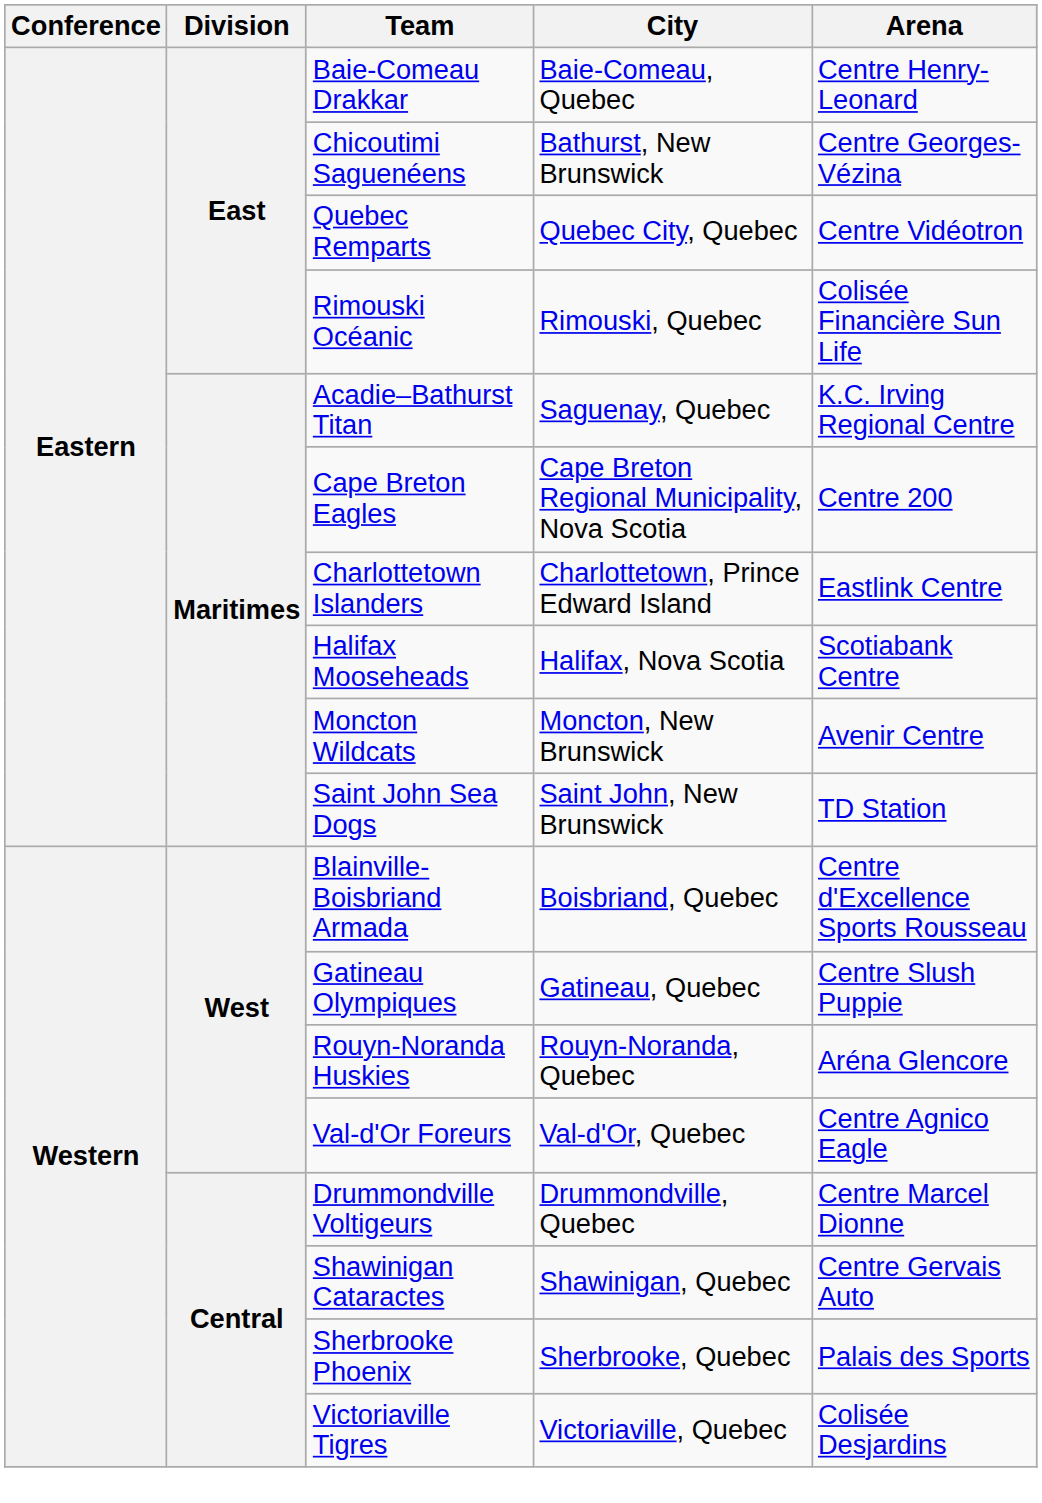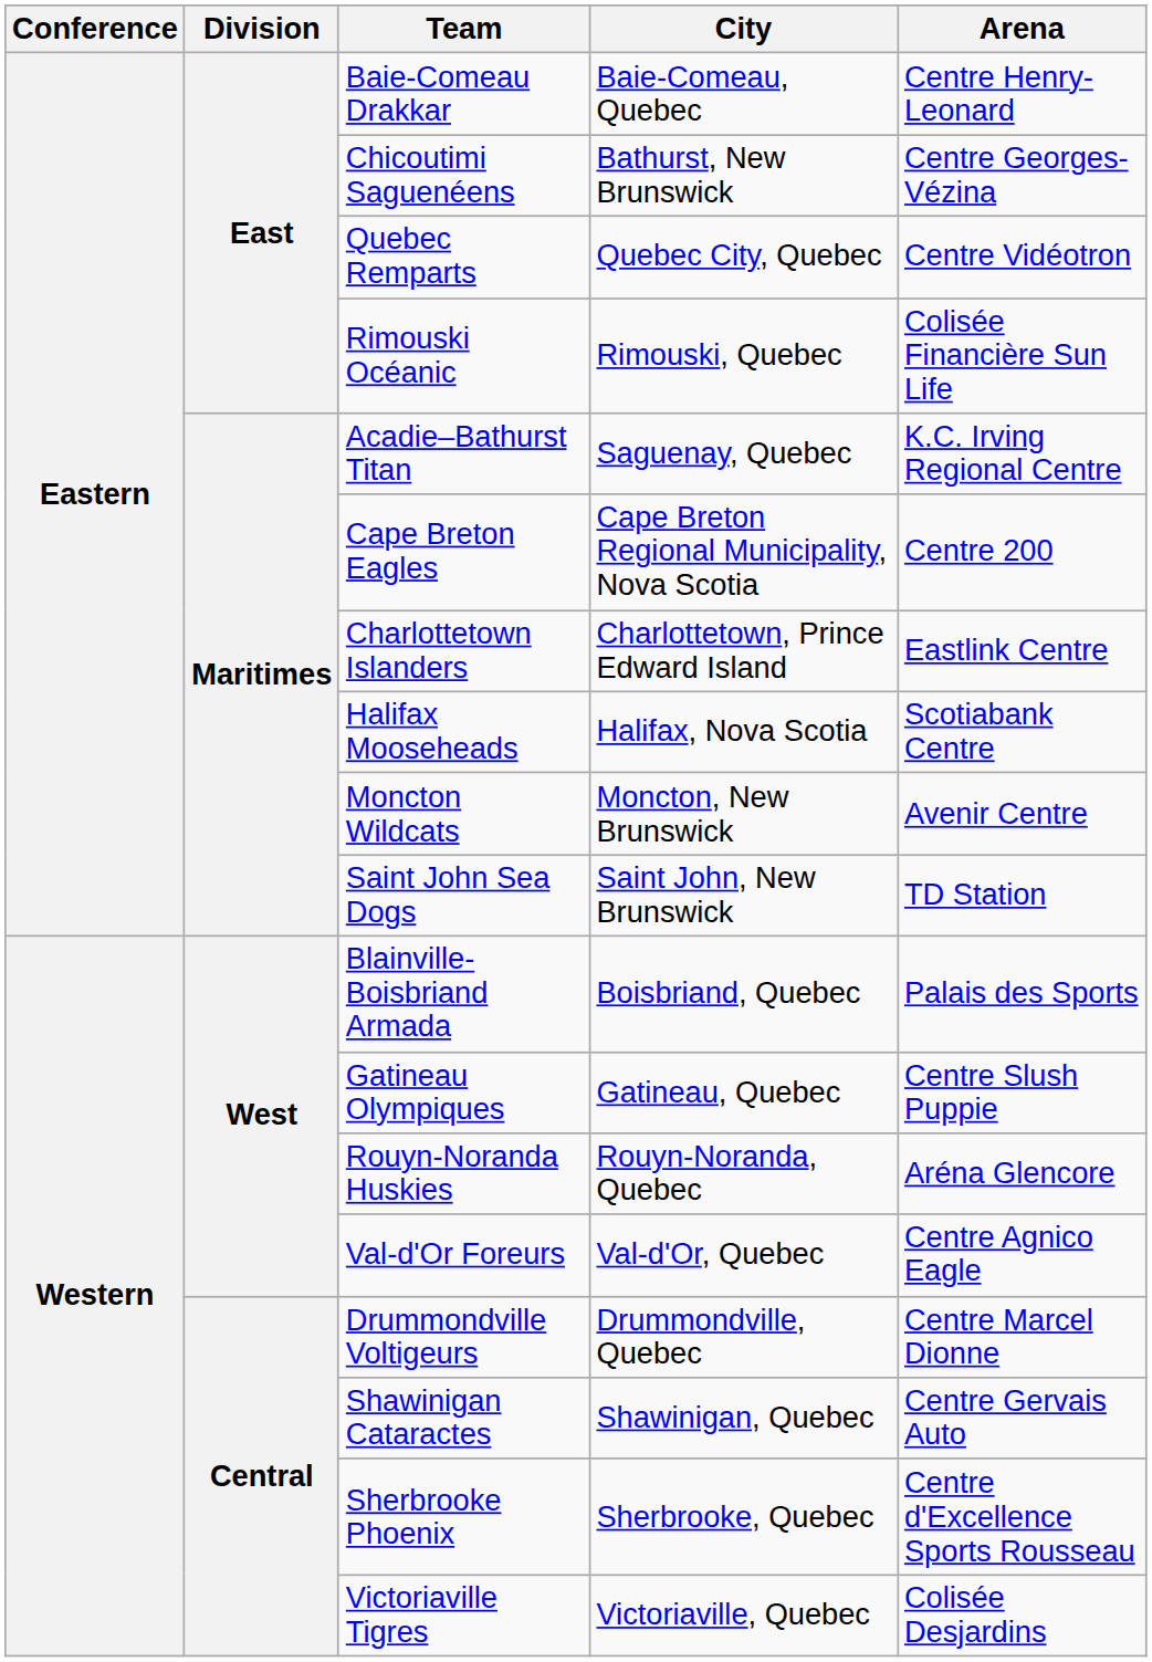 <table class="wikitable sortable">
 <tr>
 <th>Conference</th>
 <th align="center" scope="col">Division</th>
 <th align="center" scope="col">Team</th>
 <th align="center" scope="col">City</th>
 <th align="center" scope="col">Arena</th>
 </tr>
 <tr>
 <th rowspan="10">Eastern</th>
 <th rowspan="4">East</th>
 <td><a href='#'>Baie-Comeau Drakkar</a></td>
 <td><a href='#'>Baie-Comeau</a>, Quebec</td>
 <td><a href='#'>Centre Henry-Leonard</a></td>
 </tr>
 <tr>
 <td><a href='#'>Chicoutimi Saguenéens</a></td>
 <td><a href='#'>Bathurst</a>, New Brunswick</td>
 <td><a href='#'>Centre Georges-Vézina</a></td>
 </tr>
 <tr>
 <td><a href='#'>Quebec Remparts</a></td>
 <td><a href='#'>Quebec City</a>, Quebec</td>
 <td><a href='#'>Centre Vidéotron</a></td>
 </tr>
 <tr>
 <td><a href='#'>Rimouski Océanic</a></td>
 <td><a href='#'>Rimouski</a>, Quebec</td>
 <td><a href='#'>Colisée Financière Sun Life</a></td>
 </tr>
 <tr>
 <th rowspan="6">Maritimes</th>
 <td><a href='#'>Acadie–Bathurst Titan</a></td>
 <td><a href='#'>Saguenay</a>, Quebec</td>
 <td><a href='#'>K.C. Irving Regional Centre</a></td>
 </tr>
 <tr>
 <td><a href='#'>Cape Breton Eagles</a></td>
 <td><a href='#'>Cape Breton Regional Municipality</a>, Nova Scotia</td>
 <td><a href='#'>Centre 200</a></td>
 </tr>
 <tr>
 <td><a href='#'>Charlottetown Islanders</a></td>
 <td><a href='#'>Charlottetown</a>, Prince Edward Island</td>
 <td><a href='#'>Eastlink Centre</a></td>
 </tr>
 <tr>
 <td><a href='#'>Halifax Mooseheads</a></td>
 <td><a href='#'>Halifax</a>, Nova Scotia</td>
 <td><a href='#'>Scotiabank Centre</a></td>
 </tr>
 <tr>
 <td><a href='#'>Moncton Wildcats</a></td>
 <td><a href='#'>Moncton</a>, New Brunswick</td>
 <td><a href='#'>Avenir Centre</a></td>
 </tr>
 <tr>
 <td><a href='#'>Saint John Sea Dogs</a></td>
 <td><a href='#'>Saint John</a>, New Brunswick</td>
 <td><a href='#'>TD Station</a></td>
 </tr>
 <tr>
 <th rowspan="8">Western</th>
 <th rowspan="4">West</th>
 <td><a href='#'>Blainville-Boisbriand Armada</a></td>
 <td><a href='#'>Boisbriand</a>, Quebec</td>
-<td><a href='#'>Centre d'Excellence Sports Rousseau</a></td>
+<td><a href='#'>Palais des Sports</a></td>
 </tr>
 <tr>
 <td><a href='#'>Gatineau Olympiques</a></td>
 <td><a href='#'>Gatineau</a>, Quebec</td>
 <td><a href='#'>Centre Slush Puppie</a></td>
 </tr>
 <tr>
 <td><a href='#'>Rouyn-Noranda Huskies</a></td>
 <td><a href='#'>Rouyn-Noranda</a>, Quebec</td>
 <td><a href='#'>Aréna Glencore</a></td>
 </tr>
 <tr>
 <td><a href='#'>Val-d'Or Foreurs</a></td>
 <td><a href='#'>Val-d'Or</a>, Quebec</td>
 <td><a href='#'>Centre Agnico Eagle</a></td>
 </tr>
 <tr>
 <th rowspan="4">Central</th>
 <td><a href='#'>Drummondville Voltigeurs</a></td>
 <td><a href='#'>Drummondville</a>, Quebec</td>
 <td><a href='#'>Centre Marcel Dionne</a></td>
 </tr>
 <tr>
 <td><a href='#'>Shawinigan Cataractes</a></td>
 <td><a href='#'>Shawinigan</a>, Quebec</td>
 <td><a href='#'>Centre Gervais Auto</a></td>
 </tr>
 <tr>
 <td><a href='#'>Sherbrooke Phoenix</a></td>
 <td><a href='#'>Sherbrooke</a>, Quebec</td>
-<td><a href='#'>Palais des Sports</a></td>
+<td><a href='#'>Centre d'Excellence Sports Rousseau</a></td>
 </tr>
 <tr>
 <td><a href='#'>Victoriaville Tigres</a></td>
 <td><a href='#'>Victoriaville</a>, Quebec</td>
 <td><a href='#'>Colisée Desjardins</a></td>
 </tr>
 </table>
